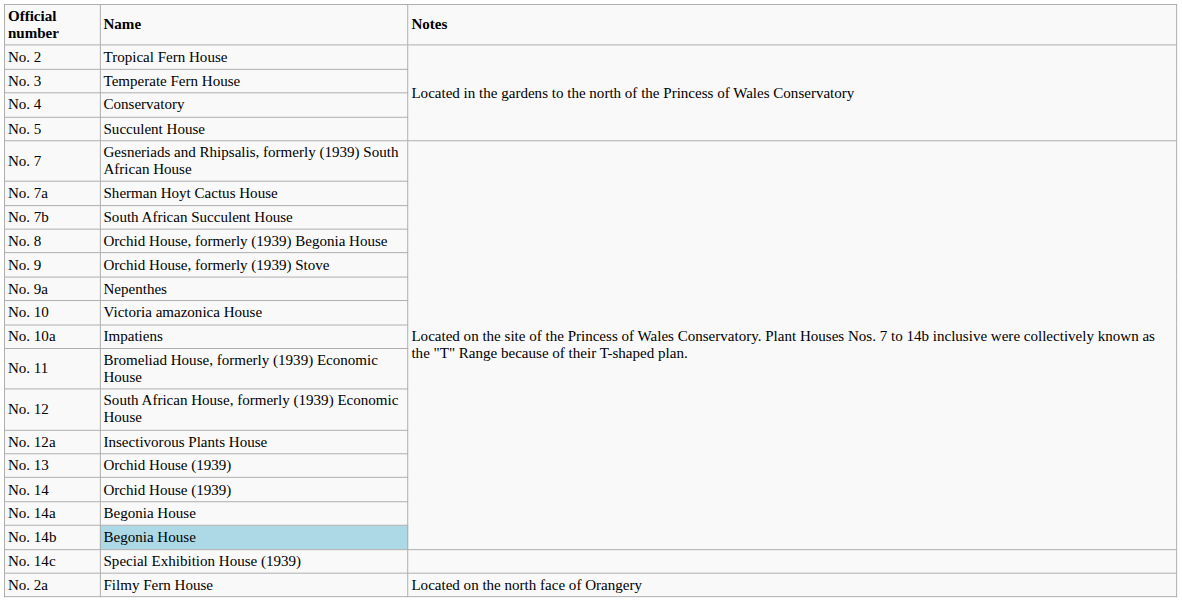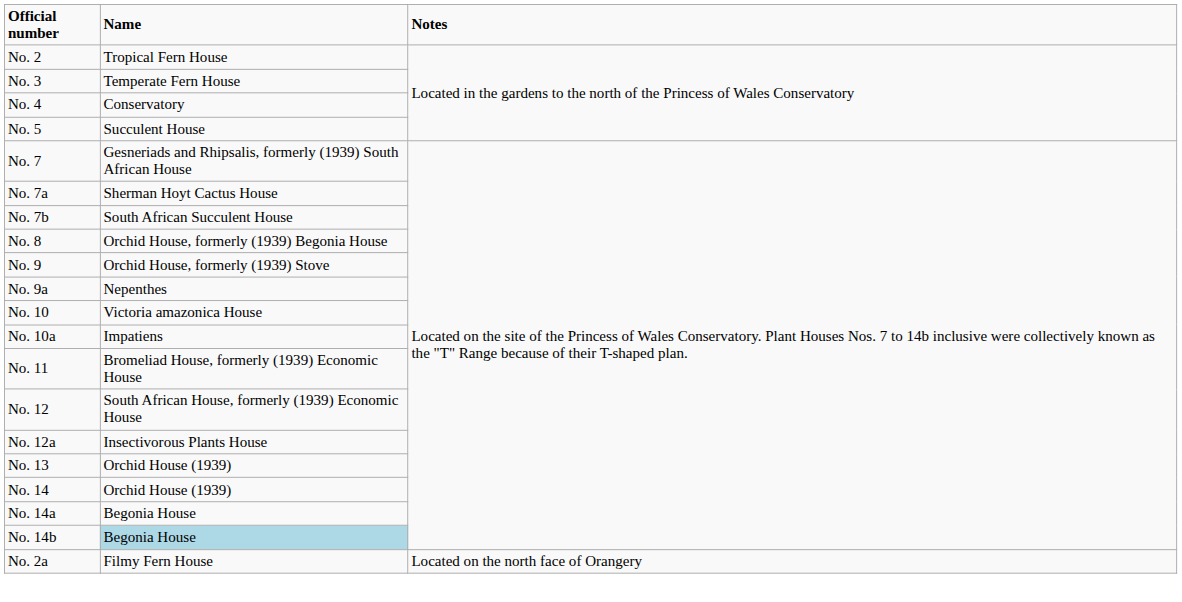 <table class="wikitable">
 <tr>
 <td><strong>Official number</strong></td>
 <td><strong>Name</strong></td>
 <td><strong>Notes</strong></td>
 </tr>
 <tr>
 <td>No. 2</td>
 <td>Tropical Fern House</td>
 <td rowspan="4">Located in the gardens to the north of the Princess of Wales Conservatory</td>
 </tr>
 <tr>
 <td>No. 3</td>
 <td>Temperate Fern House</td>
 </tr>
 <tr>
 <td>No. 4</td>
 <td>Conservatory</td>
 </tr>
 <tr>
 <td>No. 5</td>
 <td>Succulent House</td>
 </tr>
 <tr>
 <td>No. 7</td>
 <td>Gesneriads and Rhipsalis, formerly (1939) South African House</td>
 <td rowspan="15">Located on the site of the Princess of Wales Conservatory. Plant Houses Nos. 7 to 14b inclusive were collectively known as the "T" Range because of their T-shaped plan.</td>
 </tr>
 <tr>
 <td>No. 7a</td>
 <td>Sherman Hoyt Cactus House</td>
 </tr>
 <tr>
 <td>No. 7b</td>
 <td>South African Succulent House</td>
 </tr>
 <tr>
 <td>No. 8</td>
 <td>Orchid House, formerly (1939) Begonia House</td>
 </tr>
 <tr>
 <td>No. 9</td>
 <td>Orchid House, formerly (1939) Stove</td>
 </tr>
 <tr>
 <td>No. 9a</td>
 <td>Nepenthes</td>
 </tr>
 <tr>
 <td>No. 10</td>
 <td>Victoria amazonica House</td>
 </tr>
 <tr>
 <td>No. 10a</td>
 <td>Impatiens</td>
 </tr>
 <tr>
 <td>No. 11</td>
 <td>Bromeliad House, formerly (1939)  Economic House</td>
 </tr>
 <tr>
 <td>No. 12</td>
 <td>South African House, formerly (1939) Economic House</td>
 </tr>
 <tr>
 <td>No. 12a</td>
 <td>Insectivorous Plants House</td>
 </tr>
 <tr>
 <td>No. 13</td>
 <td>Orchid House (1939)</td>
 </tr>
 <tr>
 <td>No. 14</td>
 <td>Orchid House (1939)</td>
 </tr>
 <tr>
 <td>No. 14a</td>
 <td>Begonia House</td>
 </tr>
 <tr>
 <td>No. 14b</td>
 <td style="background: lightblue;">Begonia House</td>
 </tr>
-<tr>
-<td>No. 14c</td>
-<td>Special Exhibition House (1939)</td>
-<td></td>
-</tr>
 <tr BEGONIA HOUSE>
 <td>No. 2a</td>
 <td>Filmy Fern House</td>
 <td>Located on the north face of Orangery</td>
 </tr>
 </table>
